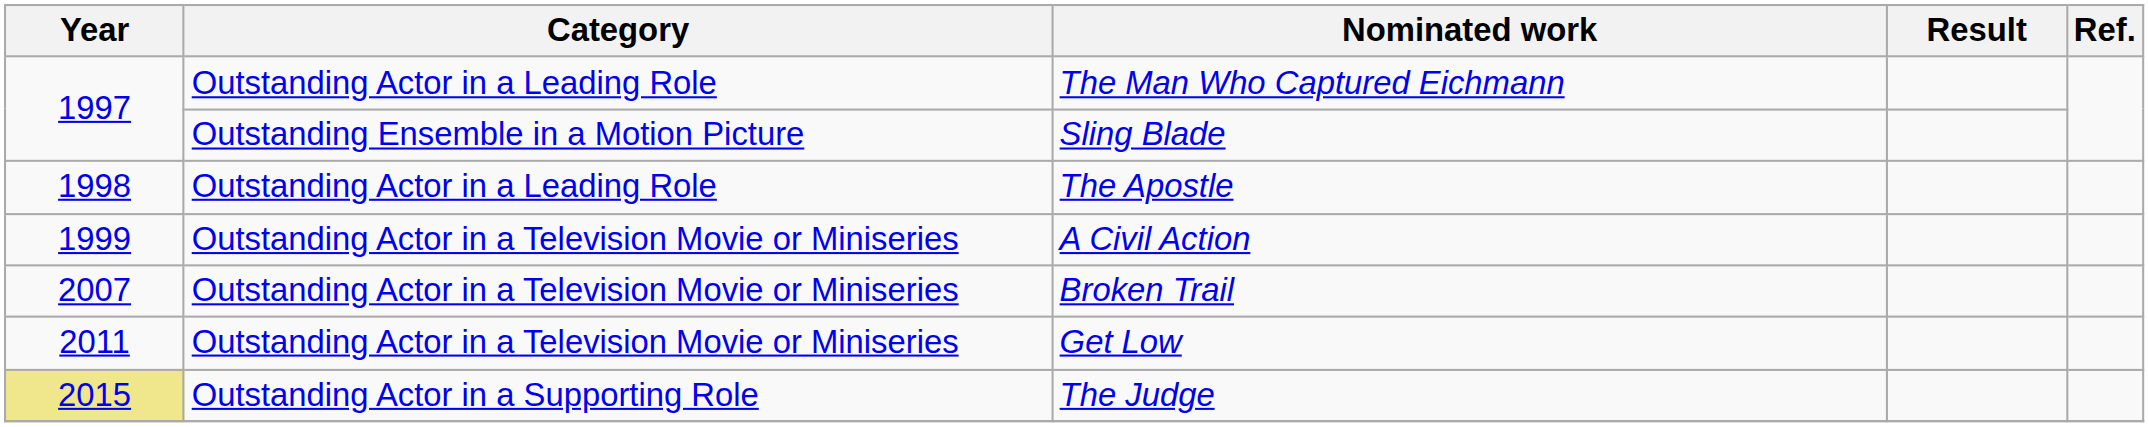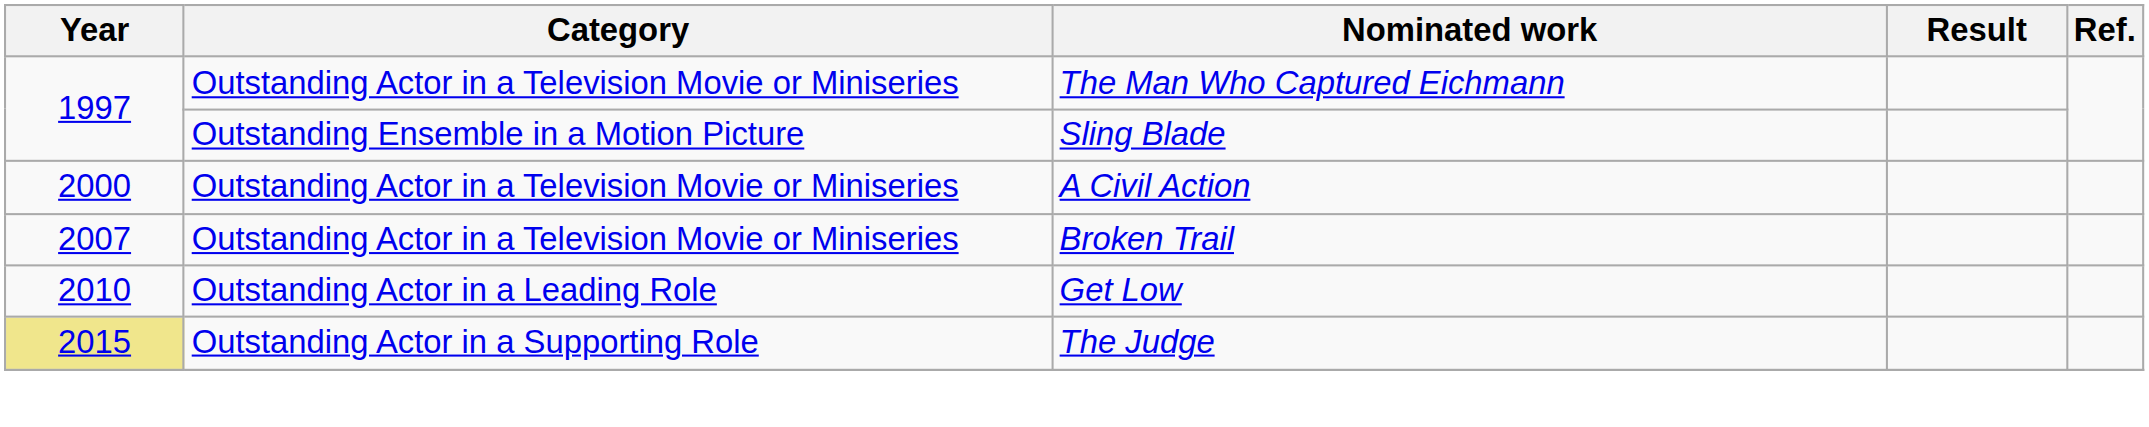 <table class=wikitable>
 <tr>
 <th scope="col" style="width:5em;">Year</th>
 <th scope="col" style="width:26em;">Category</th>
 <th scope="col" style="width:25em;">Nominated work</th>
 <th scope="col" style="width:5em;">Result</th>
 <th>Ref.</th>
 </tr>
 <tr>
 <td style="text-align:center;", rowspan="2"><a href='#'>1997</a></td>
-<td><a href='#'>Outstanding Actor in a Leading Role</a></td>
+<td><a href='#'>Outstanding Actor in a Television Movie or Miniseries</a></td>
 <td><em><a href='#'>The Man Who Captured Eichmann</a></em></td>
 <td></td>
 <td rowspan=2></td>
 </tr>
 <tr>
 <td><a href='#'>Outstanding Ensemble in a Motion Picture</a></td>
 <td><em><a href='#'>Sling Blade</a></em></td>
 <td></td>
 </tr>
 <tr>
-<td style="text-align:center;"><a href='#'>1998</a></td>
-<td><a href='#'>Outstanding Actor in a Leading Role</a></td>
-<td><em><a href='#'>The Apostle</a></em></td>
-<td></td>
-<td></td>
-</tr>
-<tr>
-<td style="text-align:center;"><a href='#'>1999</a></td>
+<td style="text-align:center;"><a href='#'>2000</a></td>
 <td><a href='#'>Outstanding Actor in a Television Movie or Miniseries</a></td>
 <td><em><a href='#'>A Civil Action</a></em></td>
 <td></td>
 <td></td>
 </tr>
 <tr>
 <td style="text-align:center;"><a href='#'>2007</a></td>
 <td><a href='#'>Outstanding Actor in a Television Movie or Miniseries</a></td>
 <td><em><a href='#'>Broken Trail</a></em></td>
 <td></td>
 <td></td>
 </tr>
 <tr>
-<td style="text-align:center;"><a href='#'>2011</a></td>
-<td><a href='#'>Outstanding Actor in a Television Movie or Miniseries</a></td>
+<td style="text-align:center;"><a href='#'>2010</a></td>
+<td><a href='#'>Outstanding Actor in a Leading Role</a></td>
 <td><em><a href='#'>Get Low</a></em></td>
 <td></td>
 <td></td>
 </tr>
 <tr>
 <td style="background: khaki; text-align:center;"><a href='#'>2015</a></td>
 <td><a href='#'>Outstanding Actor in a Supporting Role</a></td>
 <td><em><a href='#'>The Judge</a></em></td>
 <td></td>
 <td></td>
 </tr>
 <tr>
 </tr>
 </table>
